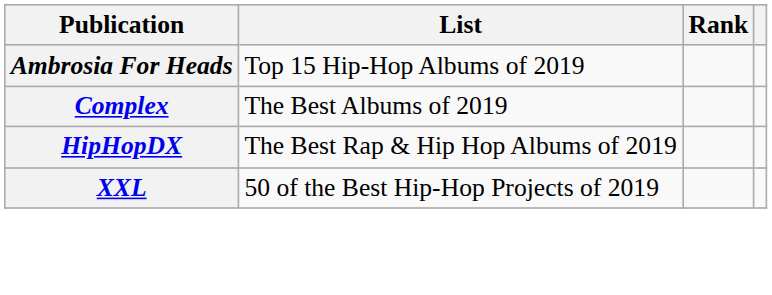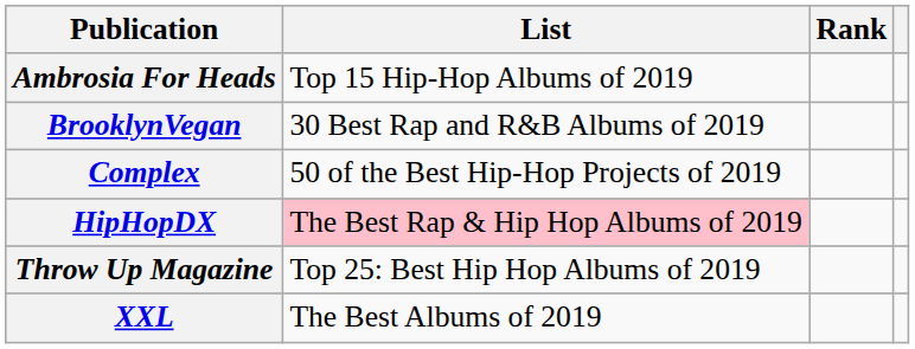 <table class="wikitable sortable plainrowheaders" style="border:none; margin:0;">
 <tr>
 <th scope="col">Publication</th>
 <th scope="col" class="unsortable">List</th>
 <th scope="col" data-sort-type="number">Rank</th>
 <th scope="col" class="unsortable"></th>
 </tr>
 <tr>
 <th scope="row"><em>Ambrosia For Heads</em></th>
 <td>Top 15 Hip-Hop Albums of 2019</td>
 <td></td>
 <td></td>
 </tr>
 <tr>
+<th scope="row"><em><a href='#'>BrooklynVegan</a></em></th>
+<td>30 Best Rap and R&B Albums of 2019</td>
+<td></td>
+<td></td>
+</tr>
+<tr>
 <th scope="row"><em><a href='#'>Complex</a></em></th>
-<td>The Best Albums of 2019</td>
+<td>50 of the Best Hip-Hop Projects of 2019</td>
 <td></td>
 <td></td>
 </tr>
 <tr>
 <th scope="row"><em><a href='#'>HipHopDX</a></em></th>
-<td>The Best Rap & Hip Hop Albums of 2019</td>
+<td style="background: pink;">The Best Rap & Hip Hop Albums of 2019</td>
+<td></td>
+<td></td>
+</tr>
+<tr>
+<th scope="row"><em>Throw Up Magazine</em></th>
+<td>Top 25: Best Hip Hop Albums of 2019</td>
 <td></td>
 <td></td>
 </tr>
 <tr>
 <th scope="row"><em><a href='#'>XXL</a></em></th>
-<td>50 of the Best Hip-Hop Projects of 2019</td>
+<td>The Best Albums of 2019</td>
 <td></td>
 <td></td>
 </tr>
 </table>
